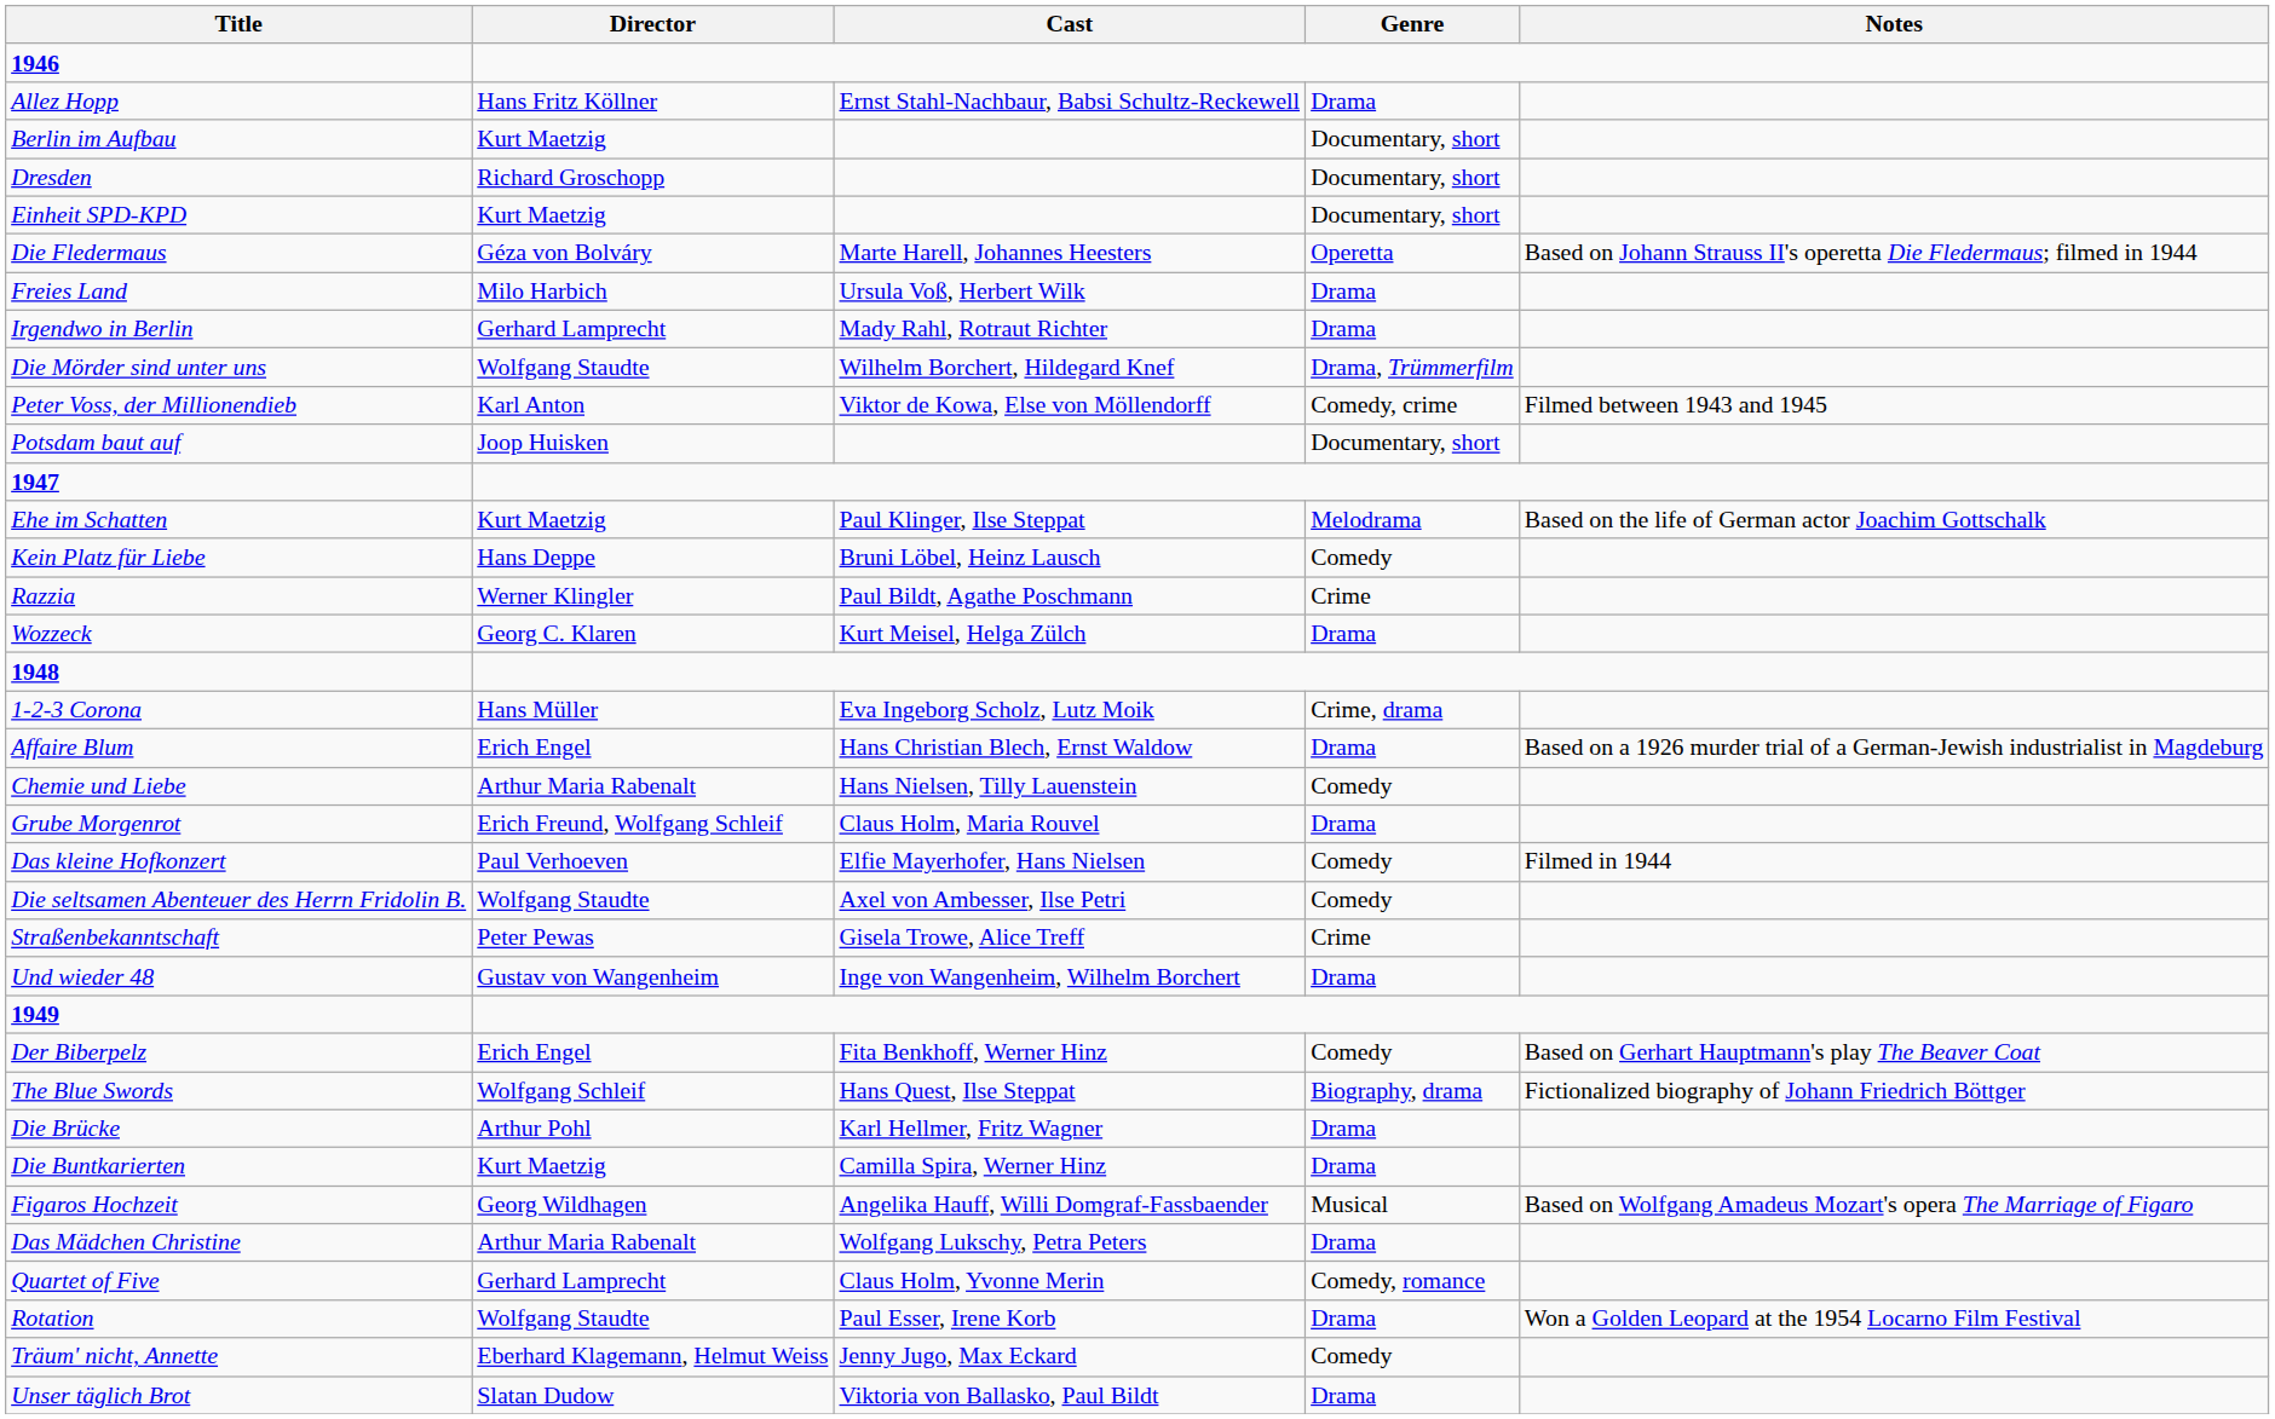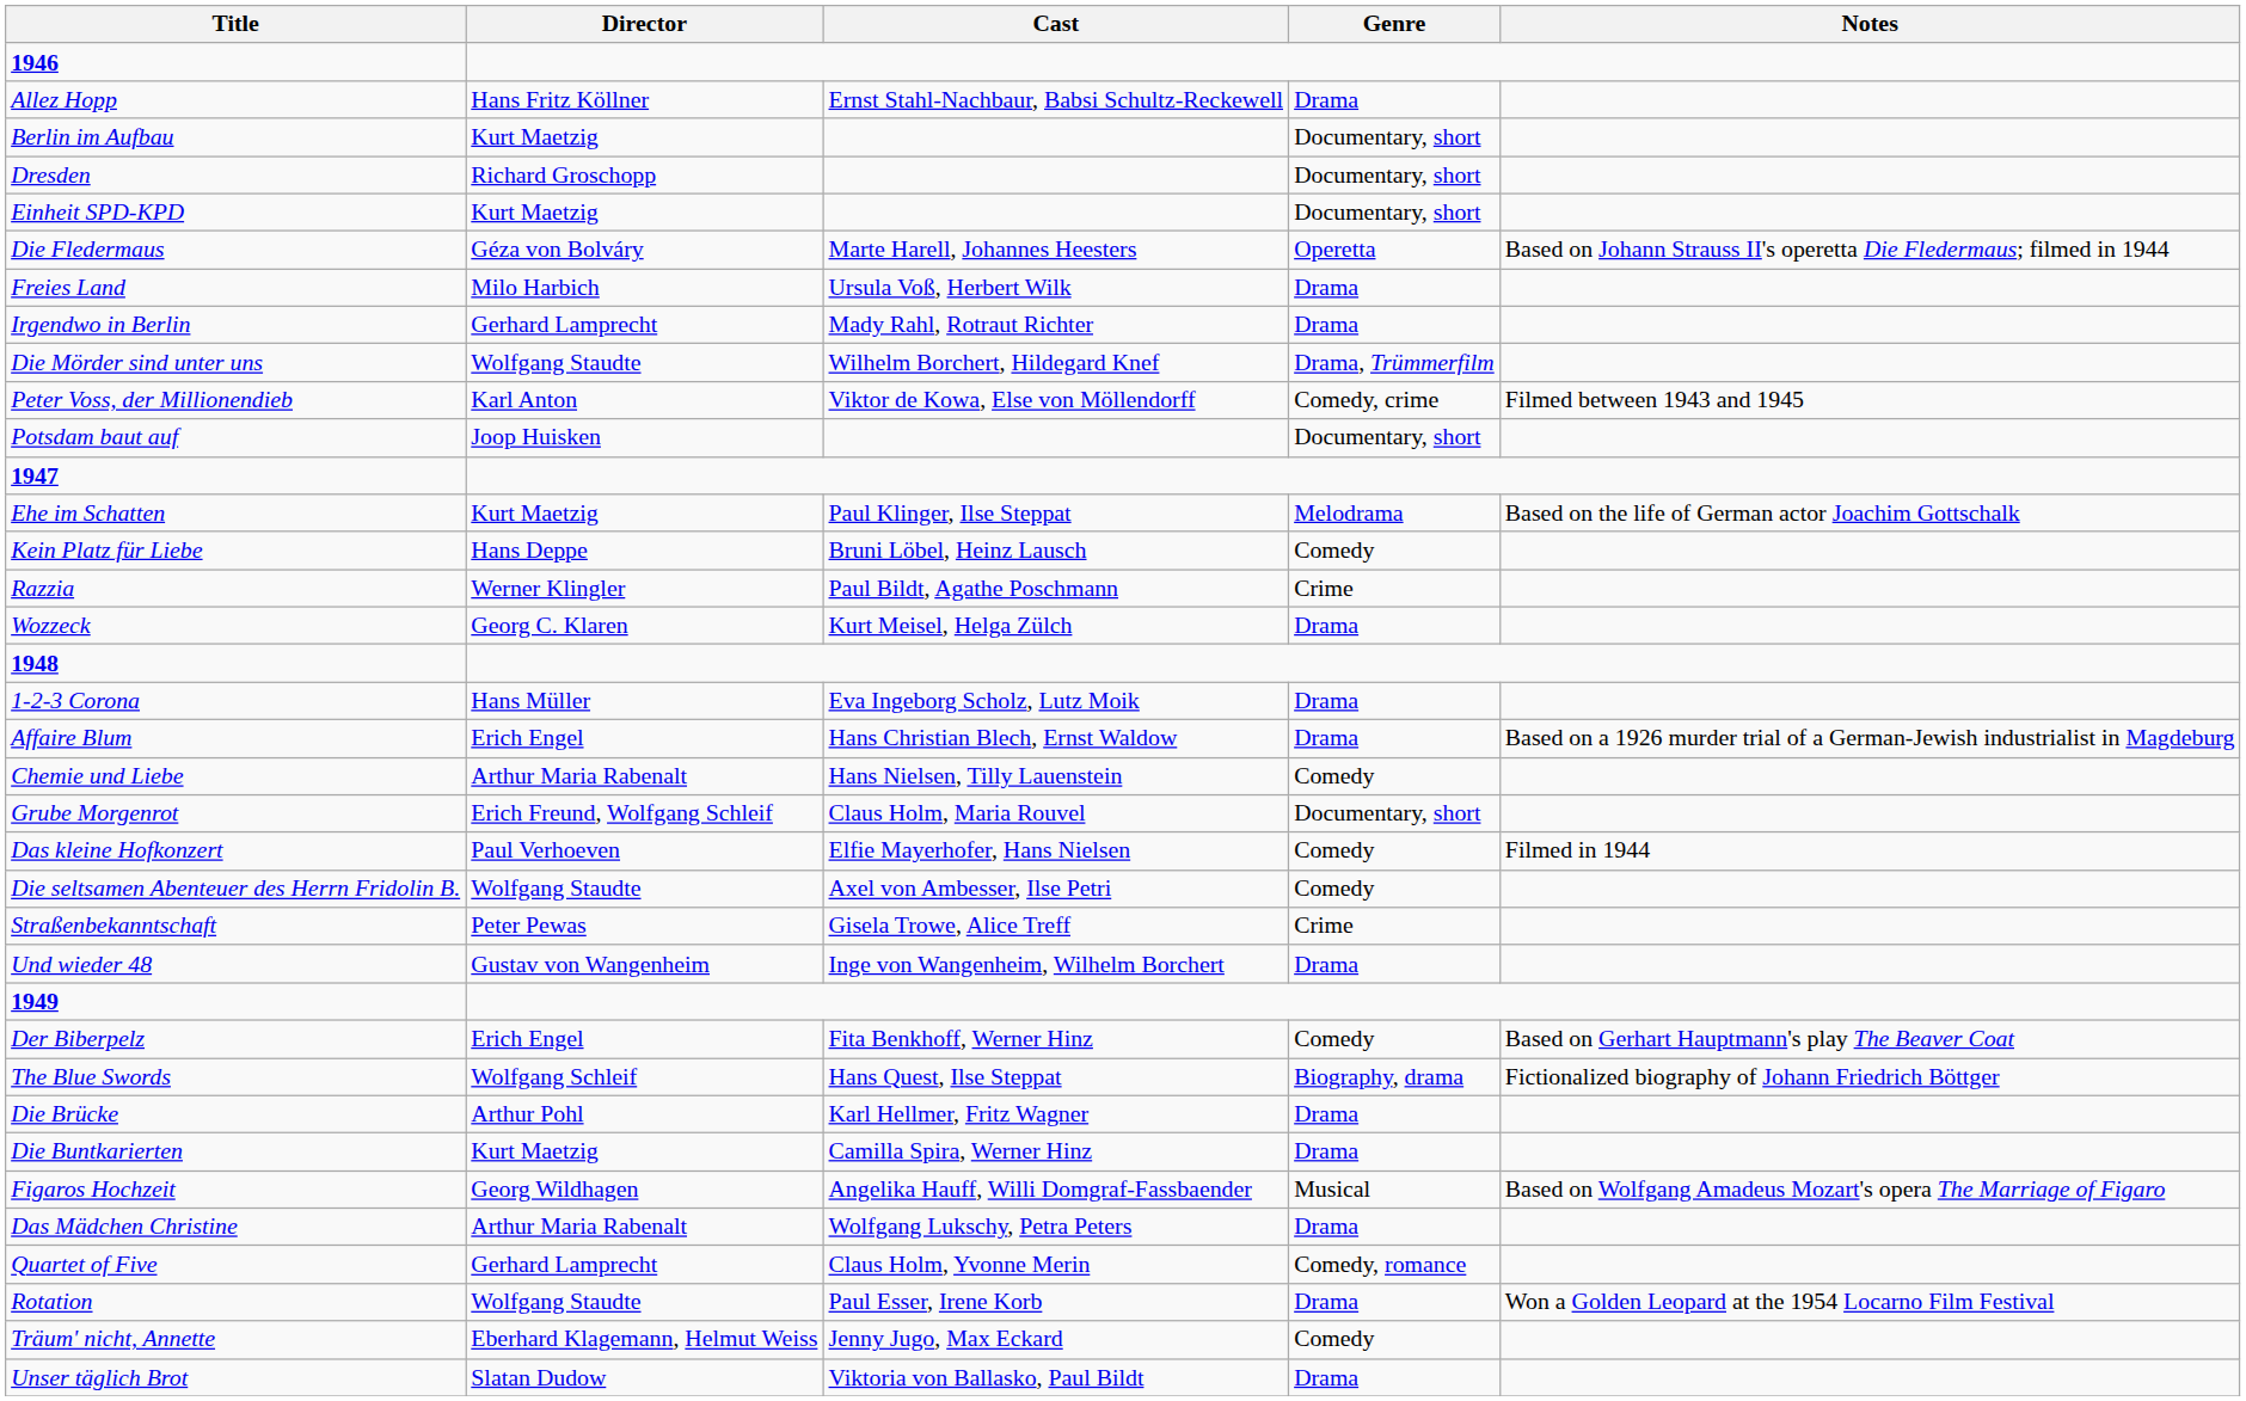 <table class="wikitable">
 <tr>
 <th>Title</th>
 <th>Director</th>
 <th>Cast</th>
 <th>Genre</th>
 <th>Notes</th>
 </tr>
 <tr>
 <td><strong><a href='#'>1946</a></strong></td>
 </tr>
 <tr>
 <td><em><a href='#'>Allez Hopp</a></em></td>
 <td><a href='#'>Hans Fritz Köllner</a></td>
 <td><a href='#'>Ernst Stahl-Nachbaur</a>, <a href='#'>Babsi Schultz-Reckewell</a></td>
 <td><a href='#'>Drama</a></td>
 <td></td>
 </tr>
 <tr>
 <td><em><a href='#'>Berlin im Aufbau</a></em></td>
 <td><a href='#'>Kurt Maetzig</a></td>
 <td></td>
 <td>Documentary, <a href='#'>short</a></td>
 <td></td>
 </tr>
 <tr>
 <td><em><a href='#'>Dresden</a></em></td>
 <td><a href='#'>Richard Groschopp</a></td>
 <td></td>
 <td>Documentary, <a href='#'>short</a></td>
 <td></td>
 </tr>
 <tr>
 <td><em><a href='#'>Einheit SPD-KPD</a></em></td>
 <td><a href='#'>Kurt Maetzig</a></td>
 <td></td>
 <td>Documentary, <a href='#'>short</a></td>
 <td></td>
 </tr>
 <tr>
 <td><em><a href='#'>Die Fledermaus</a></em></td>
 <td><a href='#'>Géza von Bolváry</a></td>
 <td><a href='#'>Marte Harell</a>, <a href='#'>Johannes Heesters</a></td>
 <td><a href='#'>Operetta</a></td>
 <td>Based on <a href='#'>Johann Strauss II</a>'s operetta <em><a href='#'>Die Fledermaus</a></em>; filmed in 1944</td>
 </tr>
 <tr>
 <td><em><a href='#'>Freies Land</a></em></td>
 <td><a href='#'>Milo Harbich</a></td>
 <td><a href='#'>Ursula Voß</a>, <a href='#'>Herbert Wilk</a></td>
 <td><a href='#'>Drama</a></td>
 <td></td>
 </tr>
 <tr>
 <td><em><a href='#'>Irgendwo in Berlin</a></em></td>
 <td><a href='#'>Gerhard Lamprecht</a></td>
 <td><a href='#'>Mady Rahl</a>, <a href='#'>Rotraut Richter</a></td>
 <td><a href='#'>Drama</a></td>
 <td></td>
 </tr>
 <tr>
 <td><em><a href='#'>Die Mörder sind unter uns</a></em></td>
 <td><a href='#'>Wolfgang Staudte</a></td>
 <td><a href='#'>Wilhelm Borchert</a>, <a href='#'>Hildegard Knef</a></td>
 <td><a href='#'>Drama</a>, <em><a href='#'>Trümmerfilm</a></em></td>
 <td></td>
 </tr>
 <tr>
 <td><em><a href='#'>Peter Voss, der Millionendieb</a></em></td>
 <td><a href='#'>Karl Anton</a></td>
 <td><a href='#'>Viktor de Kowa</a>, <a href='#'>Else von Möllendorff</a></td>
 <td>Comedy, crime</td>
 <td>Filmed between 1943 and 1945</td>
 </tr>
 <tr>
 <td><em><a href='#'>Potsdam baut auf</a></em></td>
 <td><a href='#'>Joop Huisken</a></td>
 <td></td>
 <td>Documentary, <a href='#'>short</a></td>
 <td></td>
 </tr>
 <tr>
 <td><strong><a href='#'>1947</a></strong></td>
 </tr>
 <tr>
 <td><em><a href='#'>Ehe im Schatten</a></em></td>
 <td><a href='#'>Kurt Maetzig</a></td>
 <td><a href='#'>Paul Klinger</a>, <a href='#'>Ilse Steppat</a></td>
 <td><a href='#'>Melodrama</a></td>
 <td>Based on the life of German actor <a href='#'>Joachim Gottschalk</a></td>
 </tr>
 <tr>
 <td><em><a href='#'>Kein Platz für Liebe</a></em></td>
 <td><a href='#'>Hans Deppe</a></td>
 <td><a href='#'>Bruni Löbel</a>, <a href='#'>Heinz Lausch</a></td>
 <td>Comedy</td>
 <td></td>
 </tr>
 <tr>
 <td><em><a href='#'>Razzia</a></em></td>
 <td><a href='#'>Werner Klingler</a></td>
 <td><a href='#'>Paul Bildt</a>, <a href='#'>Agathe Poschmann</a></td>
 <td>Crime</td>
 <td></td>
 </tr>
 <tr>
 <td><em><a href='#'>Wozzeck</a></em></td>
 <td><a href='#'>Georg C. Klaren</a></td>
 <td><a href='#'>Kurt Meisel</a>, <a href='#'>Helga Zülch</a></td>
 <td><a href='#'>Drama</a></td>
 <td></td>
 </tr>
 <tr>
 <td><strong><a href='#'>1948</a></strong></td>
 </tr>
 <tr>
 <td><em><a href='#'>1-2-3 Corona</a></em></td>
 <td><a href='#'>Hans Müller</a></td>
 <td><a href='#'>Eva Ingeborg Scholz</a>, <a href='#'>Lutz Moik</a></td>
-<td>Crime, <a href='#'>drama</a></td>
+<td><a href='#'>Drama</a></td>
 <td></td>
 </tr>
 <tr>
 <td><em><a href='#'>Affaire Blum</a></em></td>
 <td><a href='#'>Erich Engel</a></td>
 <td><a href='#'>Hans Christian Blech</a>, <a href='#'>Ernst Waldow</a></td>
 <td><a href='#'>Drama</a></td>
 <td>Based on a 1926 murder trial of a German-Jewish industrialist in <a href='#'>Magdeburg</a></td>
 </tr>
 <tr>
 <td><em><a href='#'>Chemie und Liebe</a></em></td>
 <td><a href='#'>Arthur Maria Rabenalt</a></td>
 <td><a href='#'>Hans Nielsen</a>, <a href='#'>Tilly Lauenstein</a></td>
 <td>Comedy</td>
 <td></td>
 </tr>
 <tr>
 <td><em><a href='#'>Grube Morgenrot</a></em></td>
 <td><a href='#'>Erich Freund</a>, <a href='#'>Wolfgang Schleif</a></td>
 <td><a href='#'>Claus Holm</a>, <a href='#'>Maria Rouvel</a></td>
-<td><a href='#'>Drama</a></td>
+<td>Documentary, <a href='#'>short</a></td>
 <td></td>
 </tr>
 <tr>
 <td><em><a href='#'>Das kleine Hofkonzert</a></em></td>
 <td><a href='#'>Paul Verhoeven</a></td>
 <td><a href='#'>Elfie Mayerhofer</a>, <a href='#'>Hans Nielsen</a></td>
 <td>Comedy</td>
 <td>Filmed in 1944</td>
 </tr>
 <tr>
 <td><em><a href='#'>Die seltsamen Abenteuer des Herrn Fridolin B.</a></em></td>
 <td><a href='#'>Wolfgang Staudte</a></td>
 <td><a href='#'>Axel von Ambesser</a>, <a href='#'>Ilse Petri</a></td>
 <td>Comedy</td>
 <td></td>
 </tr>
 <tr>
 <td><em><a href='#'>Straßenbekanntschaft</a></em></td>
 <td><a href='#'>Peter Pewas</a></td>
 <td><a href='#'>Gisela Trowe</a>, <a href='#'>Alice Treff</a></td>
 <td>Crime</td>
 <td></td>
 </tr>
 <tr>
 <td><em><a href='#'>Und wieder 48</a></em></td>
 <td><a href='#'>Gustav von Wangenheim</a></td>
 <td><a href='#'>Inge von Wangenheim</a>, <a href='#'>Wilhelm Borchert</a></td>
 <td><a href='#'>Drama</a></td>
 <td></td>
 </tr>
 <tr>
 <td><strong><a href='#'>1949</a></strong></td>
 </tr>
 <tr>
 <td><em><a href='#'>Der Biberpelz</a></em></td>
 <td><a href='#'>Erich Engel</a></td>
 <td><a href='#'>Fita Benkhoff</a>, <a href='#'>Werner Hinz</a></td>
 <td>Comedy</td>
 <td>Based on <a href='#'>Gerhart Hauptmann</a>'s play <em><a href='#'>The Beaver Coat</a></em></td>
 </tr>
 <tr>
 <td><em><a href='#'>The Blue Swords</a></em></td>
 <td><a href='#'>Wolfgang Schleif</a></td>
 <td><a href='#'>Hans Quest</a>, <a href='#'>Ilse Steppat</a></td>
 <td><a href='#'>Biography</a>, <a href='#'>drama</a></td>
 <td>Fictionalized biography of <a href='#'>Johann Friedrich Böttger</a></td>
 </tr>
 <tr>
 <td><em><a href='#'>Die Brücke</a></em></td>
 <td><a href='#'>Arthur Pohl</a></td>
 <td><a href='#'>Karl Hellmer</a>, <a href='#'>Fritz Wagner</a></td>
 <td><a href='#'>Drama</a></td>
 <td></td>
 </tr>
 <tr>
 <td><em><a href='#'>Die Buntkarierten</a></em></td>
 <td><a href='#'>Kurt Maetzig</a></td>
 <td><a href='#'>Camilla Spira</a>, <a href='#'>Werner Hinz</a></td>
 <td><a href='#'>Drama</a></td>
 <td></td>
 </tr>
 <tr>
 <td><em><a href='#'>Figaros Hochzeit</a></em></td>
 <td><a href='#'>Georg Wildhagen</a></td>
 <td><a href='#'>Angelika Hauff</a>, <a href='#'>Willi Domgraf-Fassbaender</a></td>
 <td>Musical</td>
 <td>Based on <a href='#'>Wolfgang Amadeus Mozart</a>'s opera <em><a href='#'>The Marriage of Figaro</a></em></td>
 </tr>
 <tr>
 <td><em><a href='#'>Das Mädchen Christine</a></em></td>
 <td><a href='#'>Arthur Maria Rabenalt</a></td>
 <td><a href='#'>Wolfgang Lukschy</a>, <a href='#'>Petra Peters</a></td>
 <td><a href='#'>Drama</a></td>
 <td></td>
 </tr>
 <tr>
 <td><em><a href='#'>Quartet of Five</a></em></td>
 <td><a href='#'>Gerhard Lamprecht</a></td>
 <td><a href='#'>Claus Holm</a>, <a href='#'>Yvonne Merin</a></td>
 <td>Comedy, <a href='#'>romance</a></td>
 <td></td>
 </tr>
 <tr>
 <td><em><a href='#'>Rotation</a></em></td>
 <td><a href='#'>Wolfgang Staudte</a></td>
 <td><a href='#'>Paul Esser</a>, <a href='#'>Irene Korb</a></td>
 <td><a href='#'>Drama</a></td>
 <td>Won a <a href='#'>Golden Leopard</a> at the 1954 <a href='#'>Locarno Film Festival</a></td>
 </tr>
 <tr>
 <td><em><a href='#'>Träum' nicht, Annette</a></em></td>
 <td><a href='#'>Eberhard Klagemann</a>, <a href='#'>Helmut Weiss</a></td>
 <td><a href='#'>Jenny Jugo</a>, <a href='#'>Max Eckard</a></td>
 <td>Comedy</td>
 <td></td>
 </tr>
 <tr>
 <td><em><a href='#'>Unser täglich Brot</a></em></td>
 <td><a href='#'>Slatan Dudow</a></td>
 <td><a href='#'>Viktoria von Ballasko</a>, <a href='#'>Paul Bildt</a></td>
 <td><a href='#'>Drama</a></td>
 <td></td>
 </tr>
 </table>
